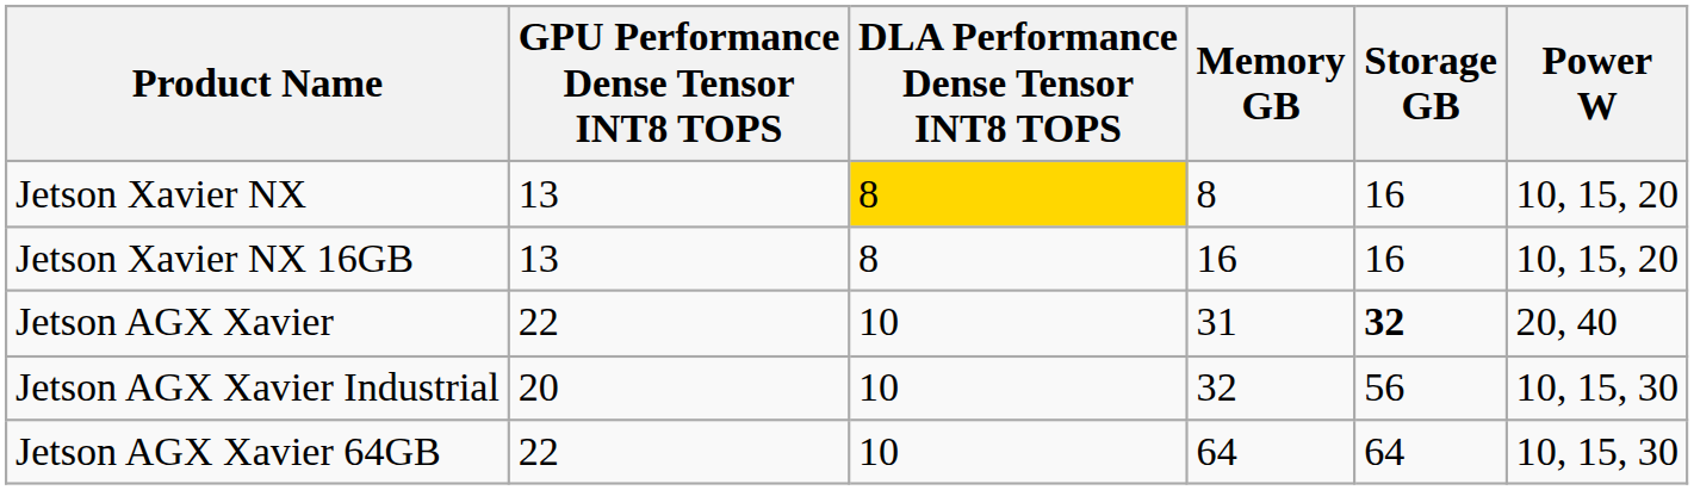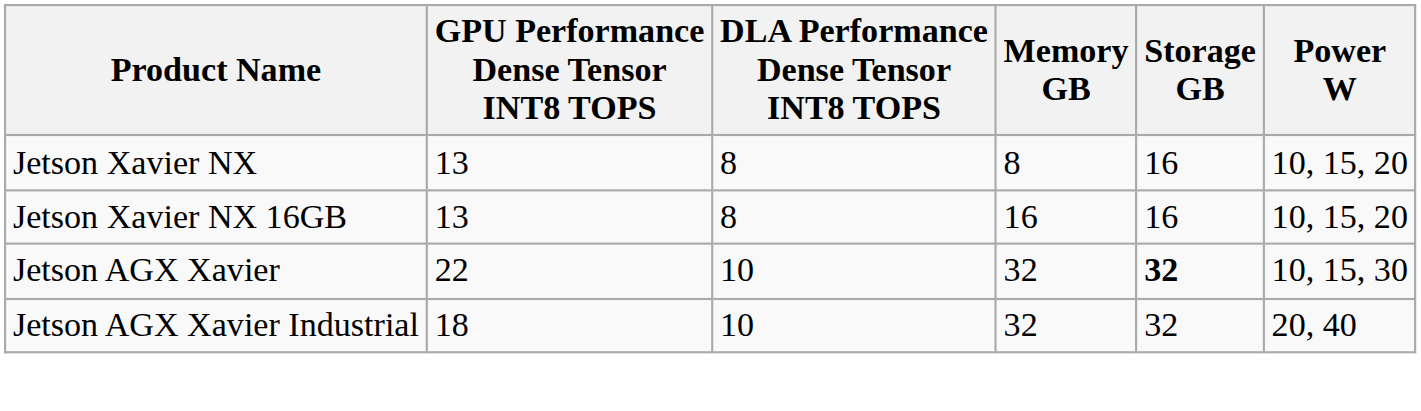 <table class="wikitable">
 <tr>
 <th>Product Name</th>
 <th>GPU Performance<br>Dense Tensor<br>INT8 TOPS</th>
 <th>DLA Performance<br>Dense Tensor<br>INT8 TOPS</th>
 <th>Memory<br>GB</th>
 <th>Storage<br>GB</th>
 <th>Power<br>W</th>
 </tr>
 <tr>
 <td>Jetson Xavier NX</td>
 <td>13</td>
-<td style="background: gold;">8</td>
+<td>8</td>
 <td>8</td>
 <td>16</td>
 <td>10, 15, 20</td>
 </tr>
 <tr>
 <td>Jetson Xavier NX 16GB</td>
 <td>13</td>
 <td>8</td>
 <td>16</td>
 <td>16</td>
 <td>10, 15, 20</td>
 </tr>
 <tr>
 <td>Jetson AGX Xavier</td>
 <td>22</td>
 <td>10</td>
-<td>31</td>
+<td>32</td>
 <td><strong>32</strong></td>
-<td>20, 40</td>
+<td>10, 15, 30</td>
 </tr>
 <tr>
 <td>Jetson AGX Xavier Industrial</td>
-<td>20</td>
+<td>18</td>
 <td>10</td>
 <td>32</td>
-<td>56</td>
-<td>10, 15, 30</td>
-</tr>
-<tr>
-<td>Jetson AGX Xavier 64GB</td>
-<td>22</td>
-<td>10</td>
-<td>64</td>
-<td>64</td>
-<td>10, 15, 30</td>
+<td>32</td>
+<td>20, 40</td>
 </tr>
 </table>
